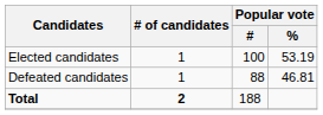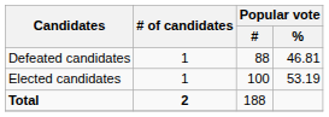 <table class="wikitable">
 <tr>
 <th rowspan="2">Candidates</th>
 <th rowspan="2"># of candidates</th>
 <th colspan="2">Popular vote</th>
 </tr>
 <tr>
 <th>#</th>
 <th>%</th>
 </tr>
 <tr>
+<td>Defeated candidates</td>
+<td align="center">1</td>
+<td align="right">88</td>
+<td align="right">46.81</td>
+</tr>
+<tr>
 <td>Elected candidates</td>
 <td align="center">1</td>
 <td align="right">100</td>
 <td align="right">53.19</td>
-</tr>
-<tr>
-<td>Defeated candidates</td>
-<td align="center">1</td>
-<td align="right">88</td>
-<td align="right">46.81</td>
 </tr>
 <tr>
 <td><strong>Total</strong></td>
 <td align="center"><strong>2</strong></td>
 <td align="center">188</td>
 <td align="center"></td>
 </tr>
 <tr>
 </tr>
 </table>
